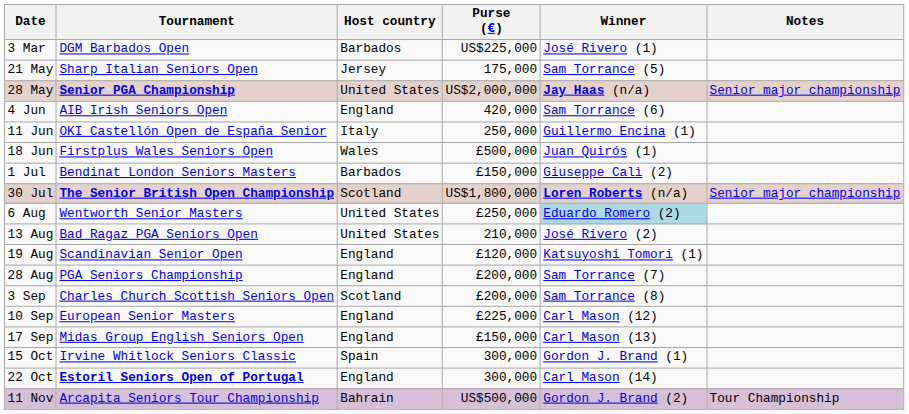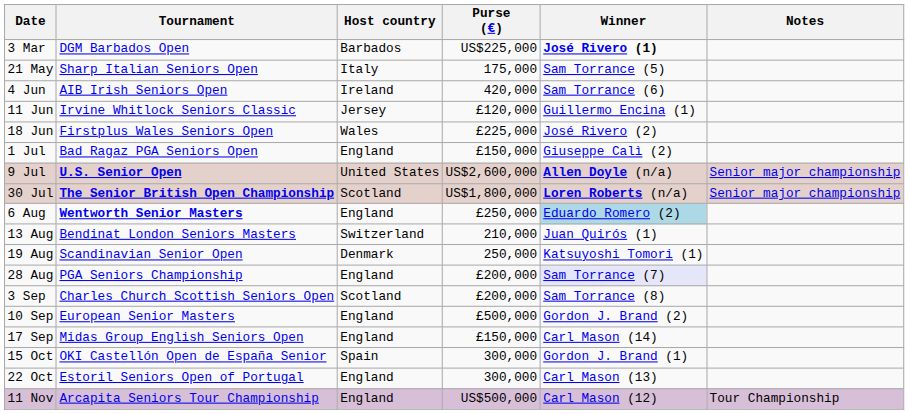 <table class="wikitable" style="font-size:95%">
 <tr>
 <th>Date</th>
 <th>Tournament</th>
 <th>Host country</th>
 <th>Purse<br>(<a href='#'>€</a>)</th>
 <th>Winner</th>
 <th>Notes</th>
 </tr>
 <tr>
 <td>3 Mar</td>
 <td><a href='#'>DGM Barbados Open</a></td>
 <td>Barbados</td>
 <td align=right>US$225,000</td>
-<td> <a href='#'>José Rivero</a> (1)</td>
+<td><strong> <a href='#'>José Rivero</a> (1)</strong></td>
 <td></td>
 </tr>
 <tr>
 <td>21 May</td>
 <td><a href='#'>Sharp Italian Seniors Open</a></td>
-<td>Jersey</td>
+<td>Italy</td>
 <td align=right>175,000</td>
 <td> <a href='#'>Sam Torrance</a> (5)</td>
 <td></td>
 </tr>
-<tr style="background:#e5d1cb;">
-<td>28 May</td>
-<td><strong><a href='#'>Senior PGA Championship</a></strong></td>
-<td>United States</td>
-<td align=right>US$2,000,000</td>
-<td> <strong><a href='#'>Jay Haas</a></strong> (n/a)</td>
-<td><a href='#'>Senior major championship</a></td>
-</tr>
 <tr>
 <td>4 Jun</td>
 <td><a href='#'>AIB Irish Seniors Open</a></td>
-<td>England</td>
+<td>Ireland</td>
 <td align=right>420,000</td>
 <td> <a href='#'>Sam Torrance</a> (6)</td>
 <td></td>
 </tr>
 <tr>
 <td>11 Jun</td>
-<td><a href='#'>OKI Castellón Open de España Senior</a></td>
-<td>Italy</td>
-<td align=right>250,000</td>
+<td><a href='#'>Irvine Whitlock Seniors Classic</a></td>
+<td>Jersey</td>
+<td align=right>£120,000</td>
 <td> <a href='#'>Guillermo Encina</a> (1)</td>
 <td></td>
 </tr>
 <tr>
 <td>18 Jun</td>
 <td><a href='#'>Firstplus Wales Seniors Open</a></td>
 <td>Wales</td>
-<td align=right>£500,000</td>
-<td> <a href='#'>Juan Quirós</a> (1)</td>
+<td align=right>£225,000</td>
+<td> <a href='#'>José Rivero</a> (2)</td>
 <td></td>
 </tr>
 <tr>
 <td>1 Jul</td>
-<td><a href='#'>Bendinat London Seniors Masters</a></td>
-<td>Barbados</td>
+<td><a href='#'>Bad Ragaz PGA Seniors Open</a></td>
+<td>England</td>
 <td align=right>£150,000</td>
 <td> <a href='#'>Giuseppe Calì</a> (2)</td>
 <td></td>
+</tr>
+<tr style="background:#e5d1cb;">
+<td>9 Jul</td>
+<td><strong><a href='#'>U.S. Senior Open</a></strong></td>
+<td>United States</td>
+<td align=right>US$2,600,000</td>
+<td> <strong><a href='#'>Allen Doyle</a></strong> (n/a)</td>
+<td><a href='#'>Senior major championship</a></td>
 </tr>
 <tr style="background:#e5d1cb;">
 <td>30 Jul</td>
 <td><strong><a href='#'>The Senior British Open Championship</a></strong></td>
 <td>Scotland</td>
 <td align=right>US$1,800,000</td>
 <td> <strong><a href='#'>Loren Roberts</a></strong> (n/a)</td>
 <td><a href='#'>Senior major championship</a></td>
 </tr>
 <tr>
 <td>6 Aug</td>
-<td><a href='#'>Wentworth Senior Masters</a></td>
-<td>United States</td>
+<td><strong><a href='#'>Wentworth Senior Masters</a></strong></td>
+<td>England</td>
 <td align=right>£250,000</td>
 <td style="background: lightblue;"> <a href='#'>Eduardo Romero</a> (2)</td>
 <td></td>
 </tr>
 <tr>
 <td>13 Aug</td>
-<td><a href='#'>Bad Ragaz PGA Seniors Open</a></td>
-<td>United States</td>
+<td><a href='#'>Bendinat London Seniors Masters</a></td>
+<td>Switzerland</td>
 <td align=right>210,000</td>
-<td> <a href='#'>José Rivero</a> (2)</td>
+<td> <a href='#'>Juan Quirós</a> (1)</td>
 <td></td>
 </tr>
 <tr>
 <td>19 Aug</td>
 <td><a href='#'>Scandinavian Senior Open</a></td>
-<td>England</td>
-<td align=right>£120,000</td>
+<td>Denmark</td>
+<td align=right>250,000</td>
 <td> <a href='#'>Katsuyoshi Tomori</a> (1)</td>
 <td></td>
 </tr>
 <tr>
 <td>28 Aug</td>
 <td><a href='#'>PGA Seniors Championship</a></td>
 <td>England</td>
 <td align=right>£200,000</td>
-<td> <a href='#'>Sam Torrance</a> (7)</td>
+<td style="background: lavender;"> <a href='#'>Sam Torrance</a> (7)</td>
 <td></td>
 </tr>
 <tr>
 <td>3 Sep</td>
 <td><a href='#'>Charles Church Scottish Seniors Open</a></td>
 <td>Scotland</td>
 <td align=right>£200,000</td>
 <td> <a href='#'>Sam Torrance</a> (8)</td>
 <td></td>
 </tr>
 <tr>
 <td>10 Sep</td>
 <td><a href='#'>European Senior Masters</a></td>
 <td>England</td>
-<td align=right>£225,000</td>
-<td> <a href='#'>Carl Mason</a> (12)</td>
+<td align=right>£500,000</td>
+<td> <a href='#'>Gordon J. Brand</a> (2)</td>
 <td></td>
 </tr>
 <tr>
 <td>17 Sep</td>
 <td><a href='#'>Midas Group English Seniors Open</a></td>
 <td>England</td>
 <td align=right>£150,000</td>
-<td> <a href='#'>Carl Mason</a> (13)</td>
+<td> <a href='#'>Carl Mason</a> (14)</td>
 <td></td>
 </tr>
 <tr>
 <td>15 Oct</td>
-<td><a href='#'>Irvine Whitlock Seniors Classic</a></td>
+<td><a href='#'>OKI Castellón Open de España Senior</a></td>
 <td>Spain</td>
 <td align=right>300,000</td>
 <td> <a href='#'>Gordon J. Brand</a> (1)</td>
 <td></td>
 </tr>
 <tr>
 <td>22 Oct</td>
-<td><strong><a href='#'>Estoril Seniors Open of Portugal</a></strong></td>
+<td><a href='#'>Estoril Seniors Open of Portugal</a></td>
 <td>England</td>
 <td align=right>300,000</td>
-<td> <a href='#'>Carl Mason</a> (14)</td>
+<td> <a href='#'>Carl Mason</a> (13)</td>
 <td></td>
 </tr>
 <tr style="background:thistle;">
 <td>11 Nov</td>
 <td><a href='#'>Arcapita Seniors Tour Championship</a></td>
-<td>Bahrain</td>
+<td>England</td>
 <td align=right>US$500,000</td>
-<td> <a href='#'>Gordon J. Brand</a> (2)</td>
+<td> <a href='#'>Carl Mason</a> (12)</td>
 <td>Tour Championship</td>
 </tr>
 </table>
